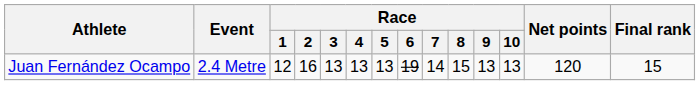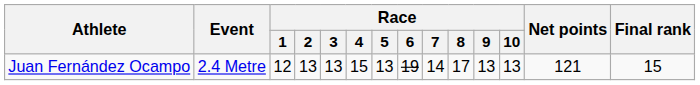 <table class="wikitable" border="1" style="font-size:90%">
 <tr>
 <th rowspan="2">Athlete</th>
 <th rowspan="2">Event</th>
 <th colspan=10>Race</th>
 <th rowspan=2>Net points</th>
 <th rowspan=2>Final rank</th>
 </tr>
 <tr style="font-size:95%">
 <th>1</th>
 <th>2</th>
 <th>3</th>
 <th>4</th>
 <th>5</th>
 <th>6</th>
 <th>7</th>
 <th>8</th>
 <th>9</th>
 <th>10</th>
 </tr>
 <tr align=center>
 <td align=left><a href='#'>Juan Fernández Ocampo</a></td>
 <td align=left><a href='#'>2.4 Metre</a></td>
 <td>12</td>
-<td>16</td>
 <td>13</td>
 <td>13</td>
+<td>15</td>
 <td>13</td>
 <td><s> 19</s></td>
 <td>14</td>
-<td>15</td>
+<td>17</td>
 <td>13</td>
 <td>13</td>
-<td>120</td>
+<td>121</td>
 <td>15</td>
 </tr>
 </table>
